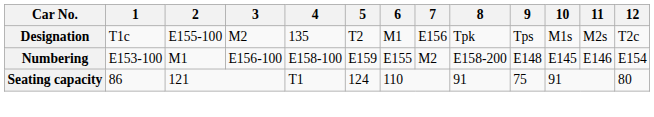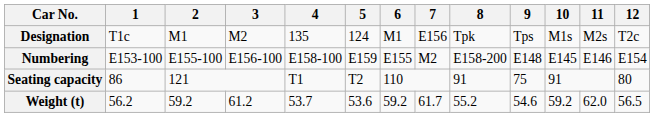 <table class="wikitable">
 <tr>
 <th>Car No.</th>
 <th>1</th>
 <th>2</th>
 <th>3</th>
 <th>4</th>
 <th>5</th>
 <th>6</th>
 <th>7</th>
 <th>8</th>
 <th>9</th>
 <th>10</th>
 <th>11</th>
 <th>12</th>
 </tr>
 <tr>
 <th>Designation</th>
 <td>T1c</td>
-<td>E155-100</td>
+<td>M1</td>
 <td>M2</td>
 <td>135</td>
-<td>T2</td>
+<td>124</td>
 <td>M1</td>
 <td>E156</td>
 <td>Tpk</td>
 <td>Tps</td>
 <td>M1s</td>
 <td>M2s</td>
 <td>T2c</td>
 </tr>
 <tr>
 <th>Numbering</th>
 <td>E153-100</td>
-<td>M1</td>
+<td>E155-100</td>
 <td>E156-100</td>
 <td>E158-100</td>
 <td>E159</td>
 <td>E155</td>
 <td>M2</td>
 <td>E158-200</td>
 <td>E148</td>
 <td>E145</td>
 <td>E146</td>
 <td>E154</td>
 </tr>
 <tr>
 <th>Seating capacity</th>
 <td>86</td>
 <td colspan="2">121</td>
 <td>T1</td>
-<td>124</td>
+<td>T2</td>
 <td colspan="2">110</td>
 <td>91</td>
 <td>75</td>
 <td colspan="2">91</td>
 <td>80</td>
 </tr>
+<tr>
+<th>Weight (t)</th>
+<td>56.2</td>
+<td>59.2</td>
+<td>61.2</td>
+<td>53.7</td>
+<td>53.6</td>
+<td>59.2</td>
+<td>61.7</td>
+<td>55.2</td>
+<td>54.6</td>
+<td>59.2</td>
+<td>62.0</td>
+<td>56.5</td>
+</tr>
 </table>
